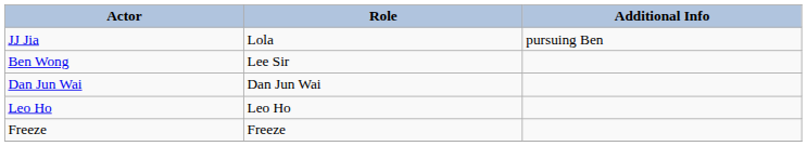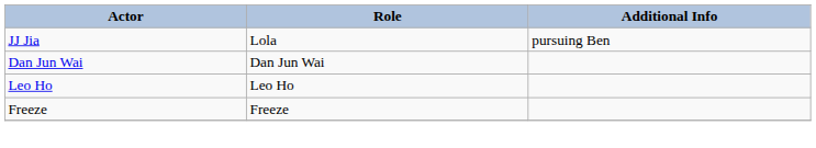 <table class="wikitable" width="70%">
 <tr>
 <th style="background:#b0c4de;" width="30%">Actor</th>
 <th style="background:#b0c4de;" width="35%">Role</th>
 <th style="background:#b0c4de;" width="35%">Additional Info</th>
 </tr>
 <tr>
 <td><a href='#'>JJ Jia</a></td>
 <td>Lola</td>
 <td>pursuing Ben</td>
-</tr>
-<tr>
-<td><a href='#'>Ben Wong</a></td>
-<td>Lee Sir</td>
-<td></td>
 </tr>
 <tr>
 <td><a href='#'>Dan Jun Wai</a></td>
 <td>Dan Jun Wai</td>
 <td></td>
 </tr>
 <tr>
 <td><a href='#'>Leo Ho</a></td>
 <td>Leo Ho</td>
 <td></td>
 </tr>
 <tr>
 <td>Freeze</td>
 <td>Freeze</td>
 <td></td>
 </tr>
 <tr>
 </tr>
 </table>
